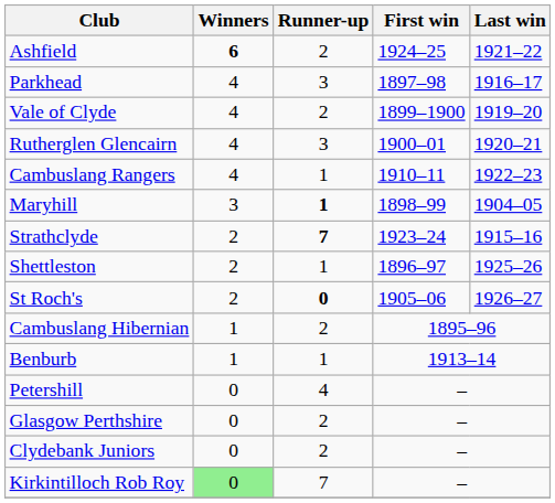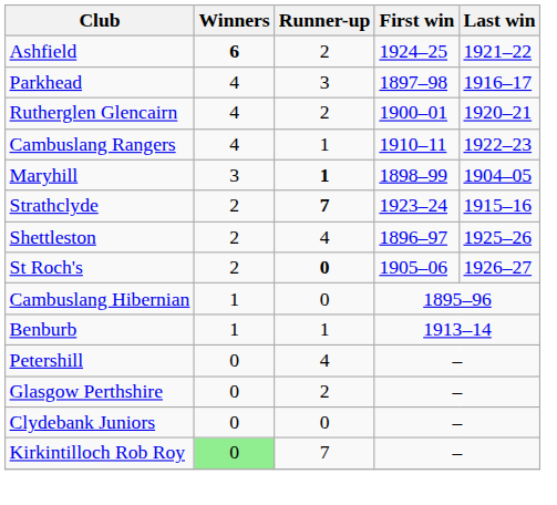 <table class="wikitable sortable">
 <tr>
 <th>Club</th>
 <th>Winners</th>
 <th>Runner-up</th>
 <th>First win</th>
 <th>Last win</th>
 </tr>
 <tr>
 <td><a href='#'>Ashfield</a></td>
 <td style="text-align:center;"><strong>6</strong></td>
 <td style="text-align:center;">2</td>
 <td><a href='#'>1924–25</a></td>
 <td><a href='#'>1921–22</a></td>
 </tr>
 <tr>
 <td><a href='#'>Parkhead</a></td>
 <td style="text-align:center;">4</td>
 <td style="text-align:center;">3</td>
 <td><a href='#'>1897–98</a></td>
 <td><a href='#'>1916–17</a></td>
 </tr>
 <tr>
-<td><a href='#'>Vale of Clyde</a></td>
+<td><a href='#'>Rutherglen Glencairn</a></td>
 <td style="text-align:center;">4</td>
 <td style="text-align:center;">2</td>
-<td><a href='#'>1899–1900</a></td>
-<td><a href='#'>1919–20</a></td>
-</tr>
-<tr>
-<td><a href='#'>Rutherglen Glencairn</a></td>
-<td style="text-align:center;">4</td>
-<td style="text-align:center;">3</td>
 <td><a href='#'>1900–01</a></td>
 <td><a href='#'>1920–21</a></td>
 </tr>
 <tr>
 <td><a href='#'>Cambuslang Rangers</a></td>
 <td style="text-align:center;">4</td>
 <td style="text-align:center;">1</td>
 <td><a href='#'>1910–11</a></td>
 <td><a href='#'>1922–23</a></td>
 </tr>
 <tr>
 <td><a href='#'>Maryhill</a></td>
 <td style="text-align:center;">3</td>
 <td style="text-align:center;"><strong>1</strong></td>
 <td><a href='#'>1898–99</a></td>
 <td><a href='#'>1904–05</a></td>
 </tr>
 <tr>
 <td><a href='#'>Strathclyde</a></td>
 <td style="text-align:center;">2</td>
 <td style="text-align:center;"><strong>7</strong></td>
 <td><a href='#'>1923–24</a></td>
 <td><a href='#'>1915–16</a></td>
 </tr>
 <tr>
 <td><a href='#'>Shettleston</a></td>
 <td style="text-align:center;">2</td>
-<td style="text-align:center;">1</td>
+<td style="text-align:center;">4</td>
 <td><a href='#'>1896–97</a></td>
 <td><a href='#'>1925–26</a></td>
 </tr>
 <tr>
 <td><a href='#'>St Roch's</a></td>
 <td style="text-align:center;">2</td>
 <td style="text-align:center;"><strong>0</strong></td>
 <td><a href='#'>1905–06</a></td>
 <td><a href='#'>1926–27</a></td>
 </tr>
 <tr style="text-align:center;">
 <td style="text-align:left;"><a href='#'>Cambuslang Hibernian</a></td>
 <td>1</td>
-<td>2</td>
+<td>0</td>
 <td colspan=2><a href='#'>1895–96</a></td>
 </tr>
 <tr style="text-align:center;">
 <td style="text-align:left;"><a href='#'>Benburb</a></td>
 <td>1</td>
 <td>1</td>
 <td colspan=2><a href='#'>1913–14</a></td>
 </tr>
 <tr style="text-align:center;">
 <td style="text-align:left;"><a href='#'>Petershill</a></td>
 <td>0</td>
 <td>4</td>
 <td colspan=2>–</td>
 </tr>
 <tr style="text-align:center;">
 <td style="text-align:left;"><a href='#'>Glasgow Perthshire</a></td>
 <td>0</td>
 <td>2</td>
 <td colspan=2>–</td>
 </tr>
 <tr style="text-align:center;">
 <td style="text-align:left;"><a href='#'>Clydebank Juniors</a></td>
 <td>0</td>
-<td>2</td>
+<td>0</td>
 <td colspan=2>–</td>
 </tr>
 <tr style="text-align:center;">
 <td style="text-align:left;"><a href='#'>Kirkintilloch Rob Roy</a></td>
 <td style="background: lightgreen;">0</td>
 <td>7</td>
 <td colspan=2>–</td>
 </tr>
 <tr>
 </tr>
 </table>
